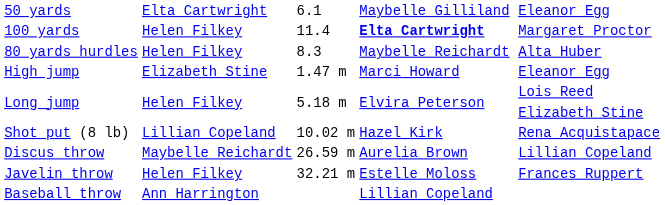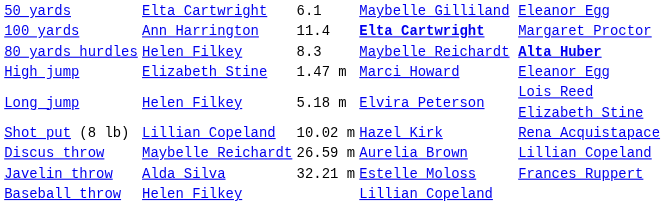 <table>
 <tr>
 <td><a href='#'>50 yards</a></td>
 <td><a href='#'>Elta Cartwright</a></td>
 <td>6.1</td>
 <td><a href='#'>Maybelle Gilliland</a></td>
 <td></td>
 <td><a href='#'>Eleanor Egg</a></td>
 <td></td>
 </tr>
 <tr>
 <td><a href='#'>100 yards</a></td>
-<td><a href='#'>Helen Filkey</a></td>
+<td><a href='#'>Ann Harrington</a></td>
 <td>11.4</td>
 <td><strong><a href='#'>Elta Cartwright</a></strong></td>
 <td></td>
 <td><a href='#'>Margaret Proctor</a></td>
 <td></td>
 </tr>
 <tr>
 <td><a href='#'>80 yards hurdles</a></td>
 <td><a href='#'>Helen Filkey</a></td>
 <td>8.3</td>
 <td><a href='#'>Maybelle Reichardt</a></td>
 <td></td>
-<td><a href='#'>Alta Huber</a></td>
+<td><strong><a href='#'>Alta Huber</a></strong></td>
 <td></td>
 </tr>
 <tr>
 <td><a href='#'>High jump</a></td>
 <td><a href='#'>Elizabeth Stine</a></td>
 <td>1.47 m</td>
 <td><a href='#'>Marci Howard</a></td>
 <td></td>
 <td><a href='#'>Eleanor Egg</a></td>
 <td></td>
 </tr>
 <tr>
 <td rowspan=2><a href='#'>Long jump</a></td>
 <td rowspan=2><a href='#'>Helen Filkey</a></td>
 <td rowspan=2>5.18 m</td>
 <td rowspan=2><a href='#'>Elvira Peterson</a></td>
 <td rowspan=2></td>
 <td><a href='#'>Lois Reed</a></td>
 <td rowspan=2></td>
 </tr>
 <tr>
 <td rowspan=1><a href='#'>Elizabeth Stine</a></td>
 </tr>
 <tr>
 <td><a href='#'>Shot put</a> (8 lb)</td>
 <td><a href='#'>Lillian Copeland</a></td>
 <td>10.02 m</td>
 <td><a href='#'>Hazel Kirk</a></td>
 <td></td>
 <td><a href='#'>Rena Acquistapace</a></td>
 <td></td>
 </tr>
 <tr>
 <td><a href='#'>Discus throw</a></td>
 <td><a href='#'>Maybelle Reichardt</a></td>
 <td>26.59 m</td>
 <td><a href='#'>Aurelia Brown</a></td>
 <td></td>
 <td><a href='#'>Lillian Copeland</a></td>
 <td></td>
 </tr>
 <tr>
 <td><a href='#'>Javelin throw</a></td>
-<td><a href='#'>Helen Filkey</a></td>
+<td><a href='#'>Alda Silva</a></td>
 <td>32.21 m</td>
 <td><a href='#'>Estelle Moloss</a></td>
 <td></td>
 <td><a href='#'>Frances Ruppert</a></td>
 <td></td>
 </tr>
 <tr>
 <td><a href='#'>Baseball throw</a></td>
-<td><a href='#'>Ann Harrington</a></td>
+<td><a href='#'>Helen Filkey</a></td>
 <td></td>
 <td><a href='#'>Lillian Copeland</a></td>
 <td></td>
 <td></td>
 <td></td>
 </tr>
 </table>
